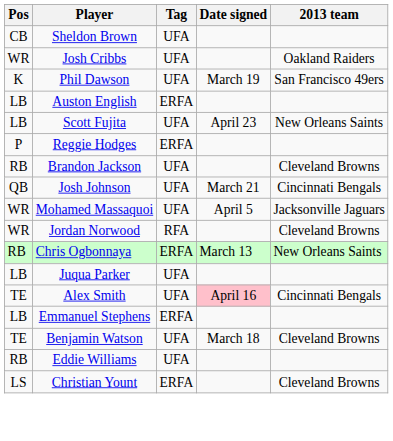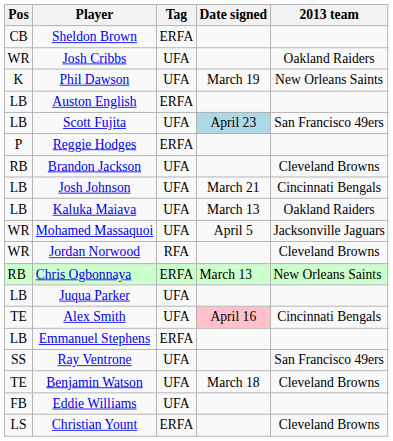 <table class="wikitable">
 <tr>
 <th>Pos</th>
 <th>Player</th>
 <th>Tag</th>
 <th>Date signed</th>
 <th>2013 team</th>
 </tr>
 <tr style="text-align:center;">
 <td>CB</td>
 <td><a href='#'>Sheldon Brown</a></td>
-<td>UFA</td>
+<td>ERFA</td>
 <td></td>
 <td></td>
 </tr>
 <tr style="text-align:center;">
 <td>WR</td>
 <td><a href='#'>Josh Cribbs</a></td>
 <td>UFA</td>
 <td></td>
 <td>Oakland Raiders</td>
 </tr>
 <tr style="text-align:center;">
 <td>K</td>
 <td><a href='#'>Phil Dawson</a></td>
 <td>UFA</td>
 <td>March 19</td>
-<td>San Francisco 49ers</td>
+<td>New Orleans Saints</td>
 </tr>
 <tr style="text-align:center;">
 <td>LB</td>
 <td><a href='#'>Auston English</a></td>
 <td>ERFA</td>
 <td></td>
 <td></td>
 </tr>
 <tr style="text-align:center;">
 <td>LB</td>
 <td><a href='#'>Scott Fujita</a></td>
 <td>UFA</td>
-<td>April 23</td>
-<td>New Orleans Saints</td>
+<td style="background: lightblue;">April 23</td>
+<td>San Francisco 49ers</td>
 </tr>
 <tr style="text-align:center;">
 <td>P</td>
 <td><a href='#'>Reggie Hodges</a></td>
 <td>ERFA</td>
 <td></td>
 <td></td>
 </tr>
 <tr style="text-align:center;">
 <td>RB</td>
 <td><a href='#'>Brandon Jackson</a></td>
 <td>UFA</td>
 <td></td>
 <td>Cleveland Browns</td>
 </tr>
 <tr style="text-align:center;">
-<td>QB</td>
+<td>LB</td>
 <td><a href='#'>Josh Johnson</a></td>
 <td>UFA</td>
 <td>March 21</td>
 <td>Cincinnati Bengals</td>
+</tr>
+<tr style="text-align:center;">
+<td>LB</td>
+<td><a href='#'>Kaluka Maiava</a></td>
+<td>UFA</td>
+<td>March 13</td>
+<td>Oakland Raiders</td>
 </tr>
 <tr style="text-align:center;">
 <td>WR</td>
 <td><a href='#'>Mohamed Massaquoi</a></td>
 <td>UFA</td>
 <td>April 5</td>
 <td>Jacksonville Jaguars</td>
 </tr>
 <tr style="text-align:center;">
 <td>WR</td>
 <td><a href='#'>Jordan Norwood</a></td>
 <td>RFA</td>
 <td></td>
 <td>Cleveland Browns</td>
 </tr>
 <tr bgcolor=#ccffcc style=>
 <td>RB</td>
 <td><a href='#'>Chris Ogbonnaya</a></td>
 <td>ERFA</td>
 <td>March 13</td>
 <td>New Orleans Saints</td>
 </tr>
 <tr style="text-align:center;">
 <td>LB</td>
 <td><a href='#'>Juqua Parker</a></td>
 <td>UFA</td>
 <td></td>
 <td></td>
 </tr>
 <tr style="text-align:center;">
 <td>TE</td>
 <td><a href='#'>Alex Smith</a></td>
 <td>UFA</td>
 <td style="background: pink;">April 16</td>
 <td>Cincinnati Bengals</td>
 </tr>
 <tr style="text-align:center;">
 <td>LB</td>
 <td><a href='#'>Emmanuel Stephens</a></td>
 <td>ERFA</td>
 <td></td>
 <td></td>
 </tr>
 <tr style="text-align:center;">
+<td>SS</td>
+<td><a href='#'>Ray Ventrone</a></td>
+<td>UFA</td>
+<td></td>
+<td>San Francisco 49ers</td>
+</tr>
+<tr style="text-align:center;">
 <td>TE</td>
 <td><a href='#'>Benjamin Watson</a></td>
 <td>UFA</td>
 <td>March 18</td>
 <td>Cleveland Browns</td>
 </tr>
 <tr style="text-align:center;">
-<td>RB</td>
+<td>FB</td>
 <td><a href='#'>Eddie Williams</a></td>
 <td>UFA</td>
 <td></td>
 <td></td>
 </tr>
 <tr style="text-align:center;">
 <td>LS</td>
 <td><a href='#'>Christian Yount</a></td>
 <td>ERFA</td>
 <td></td>
 <td>Cleveland Browns</td>
 </tr>
 </table>
